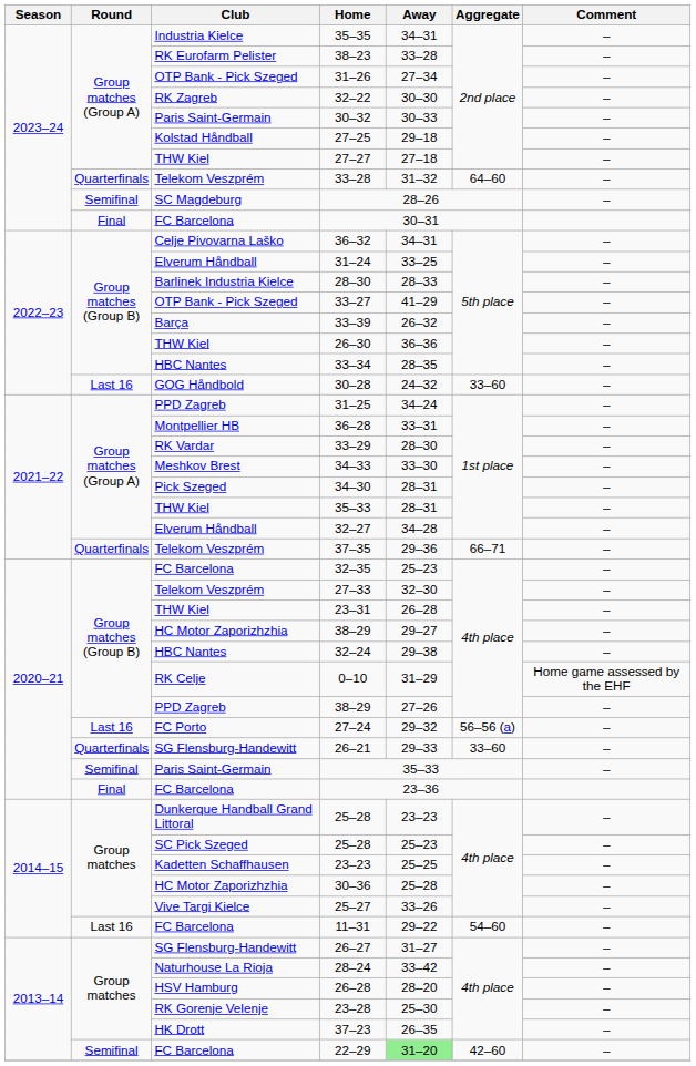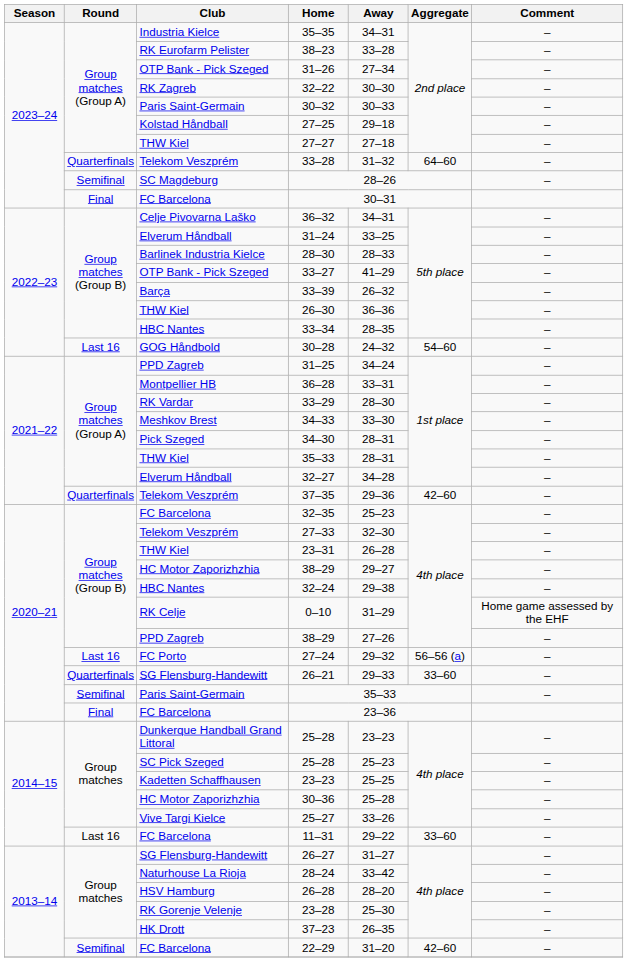 <table class="wikitable" style="text-align:center">
 <tr>
 <th width=75px>Season</th>
 <th width=75px>Round</th>
 <th width=200px>Club</th>
 <th width=75px>Home</th>
 <th width=75px>Away</th>
 <th width=75px>Aggregate</th>
 <th width=200px>Comment</th>
 </tr>
 <tr>
 <td rowspan="10"><a href='#'>2023–24</a></td>
 <td rowspan="7" style="text-align:center;"><a href='#'>Group matches</a><br>(Group A)</td>
 <td align=left> <a href='#'>Industria Kielce</a></td>
 <td style="text-align:center;">35–35</td>
 <td style="text-align:center;">34–31</td>
 <td rowspan="7" style="text-align:center;"><em>2nd place</em></td>
 <td>–</td>
 </tr>
 <tr>
 <td align=left> <a href='#'>RK Eurofarm Pelister</a></td>
 <td style="text-align:center;">38–23</td>
 <td style="text-align:center;">33–28</td>
 <td>–</td>
 </tr>
 <tr>
 <td align=left> <a href='#'>OTP Bank - Pick Szeged</a></td>
 <td style="text-align:center;">31–26</td>
 <td style="text-align:center;">27–34</td>
 <td>–</td>
 </tr>
 <tr>
 <td align=left> <a href='#'>RK Zagreb</a></td>
 <td style="text-align:center;">32–22</td>
 <td style="text-align:center;">30–30</td>
 <td>–</td>
 </tr>
 <tr>
 <td align=left> <a href='#'>Paris Saint-Germain</a></td>
 <td style="text-align:center;">30–32</td>
 <td style="text-align:center;">30–33</td>
 <td>–</td>
 </tr>
 <tr>
 <td align=left> <a href='#'>Kolstad Håndball</a></td>
 <td style="text-align:center;">27–25</td>
 <td style="text-align:center;">29–18</td>
 <td>–</td>
 </tr>
 <tr>
 <td align=left> <a href='#'>THW Kiel</a></td>
 <td style="text-align:center;">27–27</td>
 <td style="text-align:center;">27–18</td>
 <td>–</td>
 </tr>
 <tr>
 <td><a href='#'>Quarterfinals</a></td>
 <td align="left"> <a href='#'>Telekom Veszprém</a></td>
 <td style="text-align:center;">33–28</td>
 <td style="text-align:center;">31–32</td>
 <td style="text-align:center;">64–60</td>
 <td>–</td>
 </tr>
 <tr>
 <td><a href='#'>Semifinal</a></td>
 <td align=left> <a href='#'>SC Magdeburg</a></td>
 <td colspan="3">28–26</td>
 <td>–</td>
 </tr>
 <tr>
 <td><a href='#'>Final</a></td>
 <td align=left> <a href='#'>FC Barcelona</a></td>
 <td colspan="3">30–31</td>
 <td></td>
 </tr>
 <tr>
 <td rowspan="8"><a href='#'>2022–23</a></td>
 <td rowspan="7" style="text-align:center;"><a href='#'>Group matches</a><br>(Group B)</td>
 <td align=left> <a href='#'>Celje Pivovarna Laško</a></td>
 <td style="text-align:center;">36–32</td>
 <td style="text-align:center;">34–31</td>
 <td rowspan="7" style="text-align:center;"><em>5th place</em></td>
 <td>–</td>
 </tr>
 <tr>
 <td align=left> <a href='#'>Elverum Håndball</a></td>
 <td style="text-align:center;">31–24</td>
 <td style="text-align:center;">33–25</td>
 <td>–</td>
 </tr>
 <tr>
 <td align=left> <a href='#'>Barlinek Industria Kielce</a></td>
 <td style="text-align:center;">28–30</td>
 <td style="text-align:center;">28–33</td>
 <td>–</td>
 </tr>
 <tr>
 <td align=left> <a href='#'>OTP Bank - Pick Szeged</a></td>
 <td style="text-align:center;">33–27</td>
 <td style="text-align:center;">41–29</td>
 <td>–</td>
 </tr>
 <tr>
 <td align=left> <a href='#'>Barça</a></td>
 <td style="text-align:center;">33–39</td>
 <td style="text-align:center;">26–32</td>
 <td>–</td>
 </tr>
 <tr>
 <td align=left> <a href='#'>THW Kiel</a></td>
 <td style="text-align:center;">26–30</td>
 <td style="text-align:center;">36–36</td>
 <td>–</td>
 </tr>
 <tr>
 <td align=left> <a href='#'>HBC Nantes</a></td>
 <td style="text-align:center;">33–34</td>
 <td style="text-align:center;">28–35</td>
 <td>–</td>
 </tr>
 <tr>
 <td><a href='#'>Last 16</a></td>
 <td align="left"> <a href='#'>GOG Håndbold</a></td>
 <td style="text-align:center;">30–28</td>
 <td style="text-align:center;">24–32</td>
-<td>33–60</td>
+<td style="text-align:center;">54–60</td>
 <td>–</td>
 </tr>
 <tr>
 <td rowspan="8"><a href='#'>2021–22</a></td>
 <td rowspan="7" style="text-align:center;"><a href='#'>Group matches</a><br>(Group A)</td>
 <td align=left> <a href='#'>PPD Zagreb</a></td>
 <td style="text-align:center;">31–25</td>
 <td style="text-align:center;">34–24</td>
 <td rowspan="7" style="text-align:center;"><em>1st place</em></td>
 <td>–</td>
 </tr>
 <tr>
 <td align=left> <a href='#'>Montpellier HB</a></td>
 <td style="text-align:center;">36–28</td>
 <td style="text-align:center;">33–31</td>
 <td>–</td>
 </tr>
 <tr>
 <td align=left> <a href='#'>RK Vardar</a></td>
 <td style="text-align:center;">33–29</td>
 <td style="text-align:center;">28–30</td>
 <td>–</td>
 </tr>
 <tr>
 <td align=left> <a href='#'>Meshkov Brest</a></td>
 <td style="text-align:center;">34–33</td>
 <td style="text-align:center;">33–30</td>
 <td>–</td>
 </tr>
 <tr>
 <td align=left> <a href='#'>Pick Szeged</a></td>
 <td style="text-align:center;">34–30</td>
 <td style="text-align:center;">28–31</td>
 <td>–</td>
 </tr>
 <tr>
 <td align=left> <a href='#'>THW Kiel</a></td>
 <td style="text-align:center;">35–33</td>
 <td style="text-align:center;">28–31</td>
 <td>–</td>
 </tr>
 <tr>
 <td align=left> <a href='#'>Elverum Håndball</a></td>
 <td style="text-align:center;">32–27</td>
 <td style="text-align:center;">34–28</td>
 <td>–</td>
 </tr>
 <tr>
 <td><a href='#'>Quarterfinals</a></td>
 <td align="left"> <a href='#'>Telekom Veszprém</a></td>
 <td style="text-align:center;">37–35</td>
 <td style="text-align:center;">29–36</td>
-<td style="text-align:center;">66–71</td>
+<td>42–60</td>
 <td>–</td>
 </tr>
 <tr>
 <td rowspan="11"><a href='#'>2020–21</a></td>
 <td rowspan="7" style="text-align:center;"><a href='#'>Group matches</a><br>(Group B)</td>
 <td align=left> <a href='#'>FC Barcelona</a></td>
 <td style="text-align:center;">32–35</td>
 <td>25–23</td>
 <td rowspan="7" style="text-align:center;"><em>4th place</em></td>
 <td>–</td>
 </tr>
 <tr>
 <td align=left> <a href='#'>Telekom Veszprém</a></td>
 <td style="text-align:center;">27–33</td>
 <td style="text-align:center;">32–30</td>
 <td>–</td>
 </tr>
 <tr>
 <td align=left> <a href='#'>THW Kiel</a></td>
 <td style="text-align:center;">23–31</td>
 <td style="text-align:center;">26–28</td>
 <td>–</td>
 </tr>
 <tr>
 <td align=left> <a href='#'>HC Motor Zaporizhzhia</a></td>
 <td style="text-align:center;">38–29</td>
 <td style="text-align:center;">29–27</td>
 <td>–</td>
 </tr>
 <tr>
 <td align=left> <a href='#'>HBC Nantes</a></td>
 <td style="text-align:center;">32–24</td>
 <td style="text-align:center;">29–38</td>
 <td>–</td>
 </tr>
 <tr>
 <td align=left> <a href='#'>RK Celje</a></td>
 <td style="text-align:center;">0–10</td>
 <td style="text-align:center;">31–29</td>
 <td>Home game assessed by the EHF</td>
 </tr>
 <tr>
 <td align=left> <a href='#'>PPD Zagreb</a></td>
 <td style="text-align:center;">38–29</td>
 <td style="text-align:center;">27–26</td>
 <td>–</td>
 </tr>
 <tr>
 <td><a href='#'>Last 16</a></td>
 <td align=left> <a href='#'>FC Porto</a></td>
 <td style="text-align:center;">27–24</td>
 <td style="text-align:center;">29–32</td>
 <td style="text-align:center;">56–56 (<a href='#'>a</a>)</td>
 <td>–</td>
 </tr>
 <tr>
 <td><a href='#'>Quarterfinals</a></td>
 <td align=left> <a href='#'>SG Flensburg-Handewitt</a></td>
 <td>26–21</td>
 <td>29–33</td>
 <td>33–60</td>
 <td>–</td>
 </tr>
 <tr>
 <td><a href='#'>Semifinal</a></td>
 <td align=left> <a href='#'>Paris Saint-Germain</a></td>
 <td colspan="3">35–33</td>
 <td>–</td>
 </tr>
 <tr>
 <td><a href='#'>Final</a></td>
 <td align=left> <a href='#'>FC Barcelona</a></td>
 <td colspan="3">23–36</td>
 <td></td>
 </tr>
 <tr>
 <td rowspan="6"><a href='#'>2014–15</a></td>
 <td rowspan="5">Group matches</td>
 <td align="left"> <a href='#'>Dunkerque Handball Grand Littoral</a></td>
 <td>25–28</td>
 <td>23–23</td>
 <td rowspan="5"><em>4th place</em></td>
 <td>–</td>
 </tr>
 <tr>
 <td align="left"> <a href='#'>SC Pick Szeged</a></td>
 <td>25–28</td>
 <td>25–23</td>
 <td>–</td>
 </tr>
 <tr>
 <td align="left"> <a href='#'>Kadetten Schaffhausen</a></td>
 <td>23–23</td>
 <td>25–25</td>
 <td>–</td>
 </tr>
 <tr>
 <td align="left"> <a href='#'>HC Motor Zaporizhzhia</a></td>
 <td>30–36</td>
 <td>25–28</td>
 <td>–</td>
 </tr>
 <tr>
 <td align="left"> <a href='#'>Vive Targi Kielce</a></td>
 <td>25–27</td>
 <td>33–26</td>
 <td>–</td>
 </tr>
 <tr>
 <td>Last 16</td>
 <td align=left> <a href='#'>FC Barcelona</a></td>
 <td>11–31</td>
 <td>29–22</td>
-<td style="text-align:center;">54–60</td>
+<td>33–60</td>
 <td>–</td>
 </tr>
 <tr>
 <td rowspan="6"><a href='#'>2013–14</a></td>
 <td rowspan="5">Group matches</td>
 <td align="left"> <a href='#'>SG Flensburg-Handewitt</a></td>
 <td>26–27</td>
 <td>31–27</td>
 <td rowspan="5"><em>4th place</em></td>
 <td>–</td>
 </tr>
 <tr>
 <td align="left"> <a href='#'>Naturhouse La Rioja</a></td>
 <td>28–24</td>
 <td style="text-align:center;">33–42</td>
 <td>–</td>
 </tr>
 <tr>
 <td align="left"> <a href='#'>HSV Hamburg</a></td>
 <td>26–28</td>
 <td>28–20</td>
 <td>–</td>
 </tr>
 <tr>
 <td align="left"> <a href='#'>RK Gorenje Velenje</a></td>
 <td>23–28</td>
 <td>25–30</td>
 <td>–</td>
 </tr>
 <tr>
 <td align="left"> <a href='#'>HK Drott</a></td>
 <td>37–23</td>
 <td>26–35</td>
 <td>–</td>
 </tr>
 <tr>
 <td><a href='#'>Semifinal</a></td>
 <td align=left> <a href='#'>FC Barcelona</a></td>
 <td>22–29</td>
-<td style="background: lightgreen;">31–20</td>
+<td>31–20</td>
 <td>42–60</td>
 <td>–</td>
 </tr>
 <tr>
 </tr>
 </table>
